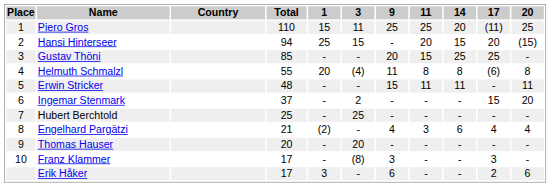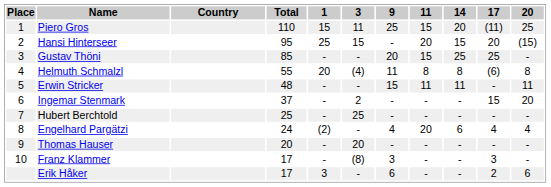 <table border="0" style="border: 1px solid #999; background-color:#FFFFFF; text-align:center; font-size:86%; line-height:15px;">
 <tr align="center" bgcolor="#CCCCCC">
 <th width=35>Place</th>
 <th width=170>Name</th>
 <th width=120>Country</th>
 <th width=50>Total</th>
 <th width=40>1</th>
 <th width=40>3</th>
 <th width=40>9</th>
 <th width=40>11</th>
 <th width=40>14</th>
 <th width=40>17</th>
 <th width=40>20</th>
 </tr>
 <tr bgcolor="#EFEFEF">
 <td>1</td>
 <td align="left"><a href='#'>Piero Gros</a></td>
 <td align="left"></td>
 <td>110</td>
 <td>15</td>
 <td>11</td>
 <td>25</td>
-<td>25</td>
+<td>15</td>
 <td>20</td>
 <td>(11)</td>
 <td>25</td>
 </tr>
 <tr>
 <td>2</td>
 <td align="left"><a href='#'>Hansi Hinterseer</a></td>
 <td align="left"></td>
-<td>94</td>
+<td>95</td>
 <td>25</td>
 <td>15</td>
 <td>-</td>
 <td>20</td>
 <td>15</td>
 <td>20</td>
 <td>(15)</td>
 </tr>
 <tr bgcolor="#EFEFEF">
 <td>3</td>
 <td align="left"><a href='#'>Gustav Thöni</a></td>
 <td align="left"></td>
 <td>85</td>
 <td>-</td>
 <td>-</td>
 <td>20</td>
 <td>15</td>
 <td>25</td>
 <td>25</td>
 <td>-</td>
 </tr>
 <tr>
 <td>4</td>
 <td align="left"><a href='#'>Helmuth Schmalzl</a></td>
 <td align="left"></td>
 <td>55</td>
 <td>20</td>
 <td>(4)</td>
 <td>11</td>
 <td>8</td>
 <td>8</td>
 <td>(6)</td>
 <td>8</td>
 </tr>
 <tr bgcolor="#EFEFEF">
 <td>5</td>
 <td align="left"><a href='#'>Erwin Stricker</a></td>
 <td align="left"></td>
 <td>48</td>
 <td>-</td>
 <td>-</td>
 <td>15</td>
 <td>11</td>
 <td>11</td>
 <td>-</td>
 <td>11</td>
 </tr>
 <tr>
 <td>6</td>
 <td align="left"><a href='#'>Ingemar Stenmark</a></td>
 <td align="left"></td>
 <td>37</td>
 <td>-</td>
 <td>2</td>
 <td>-</td>
 <td>-</td>
 <td>-</td>
 <td>15</td>
 <td>20</td>
 </tr>
 <tr bgcolor="#EFEFEF">
 <td>7</td>
 <td align="left">Hubert Berchtold</td>
 <td align="left"></td>
 <td>25</td>
 <td>-</td>
 <td>25</td>
 <td>-</td>
 <td>-</td>
 <td>-</td>
 <td>-</td>
 <td>-</td>
 </tr>
 <tr>
 <td>8</td>
 <td align="left"><a href='#'>Engelhard Pargätzi</a></td>
 <td align="left"></td>
-<td>21</td>
+<td>24</td>
 <td>(2)</td>
 <td>-</td>
 <td>4</td>
-<td>3</td>
+<td>20</td>
 <td>6</td>
 <td>4</td>
 <td>4</td>
 </tr>
 <tr bgcolor="#EFEFEF">
 <td>9</td>
 <td align="left"><a href='#'>Thomas Hauser</a></td>
 <td align="left"></td>
 <td>20</td>
 <td>-</td>
 <td>20</td>
 <td>-</td>
 <td>-</td>
 <td>-</td>
 <td>-</td>
 <td>-</td>
 </tr>
 <tr>
 <td>10</td>
 <td align="left"><a href='#'>Franz Klammer</a></td>
 <td align="left"></td>
 <td>17</td>
 <td>-</td>
 <td>(8)</td>
 <td>3</td>
 <td>-</td>
 <td>-</td>
 <td>3</td>
 <td>-</td>
 </tr>
 <tr bgcolor="#EFEFEF">
 <td></td>
 <td align="left"><a href='#'>Erik Håker</a></td>
 <td align="left"></td>
 <td>17</td>
 <td>3</td>
 <td>-</td>
 <td>6</td>
 <td>-</td>
 <td>-</td>
 <td>2</td>
 <td>6</td>
 </tr>
 </table>
